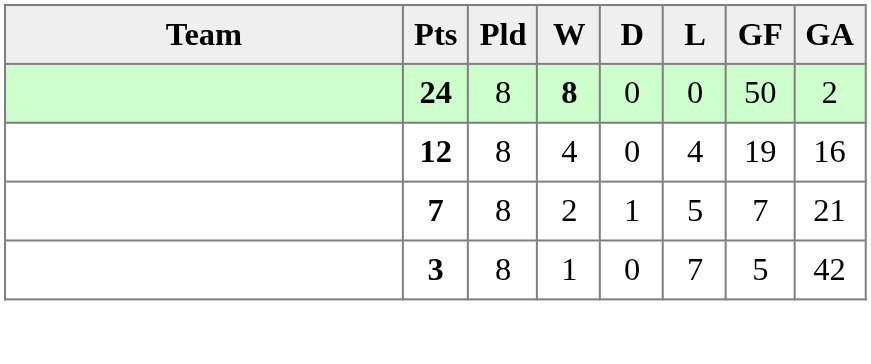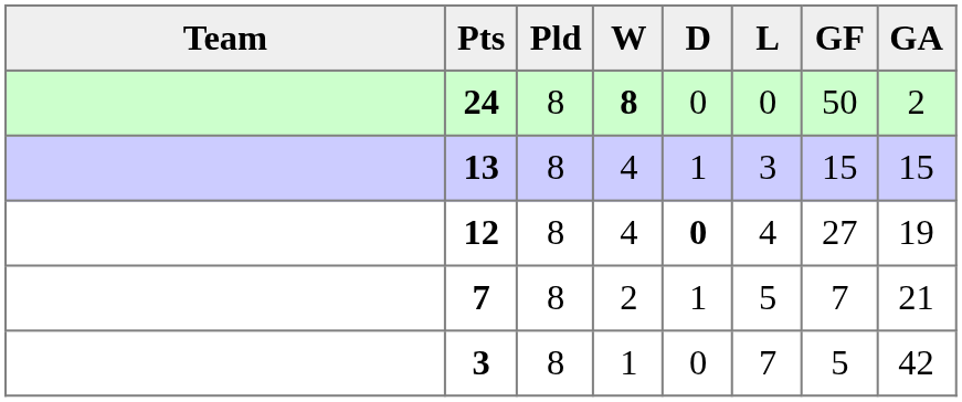 <table style=border-collapse:collapse border=1 cellspacing=0 cellpadding=5>
 <tr style="text-align:center; background:#efefef;">
 <th width=185>Team</th>
 <th width=20>Pts</th>
 <th width=20>Pld</th>
 <th width=20>W</th>
 <th width=20>D</th>
 <th width=20>L</th>
 <th width=20>GF</th>
 <th width=20>GA</th>
 </tr>
 <tr style="text-align:center; background:#cfc;">
 <td align=left></td>
 <td><strong>24</strong></td>
 <td>8</td>
 <td><strong>8</strong></td>
 <td>0</td>
 <td>0</td>
 <td>50</td>
 <td>2</td>
 </tr>
+<tr style="text-align:center; background:#ccf;">
+<td align=left></td>
+<td><strong>13</strong></td>
+<td>8</td>
+<td>4</td>
+<td>1</td>
+<td>3</td>
+<td>15</td>
+<td>15</td>
+</tr>
 <tr align=center>
 <td align=left></td>
 <td><strong>12</strong></td>
 <td>8</td>
 <td>4</td>
-<td>0</td>
+<td><strong>0</strong></td>
 <td>4</td>
+<td>27</td>
 <td>19</td>
-<td>16</td>
 </tr>
 <tr align=center>
 <td align=left></td>
 <td><strong>7</strong></td>
 <td>8</td>
 <td>2</td>
 <td>1</td>
 <td>5</td>
 <td>7</td>
 <td>21</td>
 </tr>
 <tr align=center>
 <td align=left></td>
 <td><strong>3</strong></td>
 <td>8</td>
 <td>1</td>
 <td>0</td>
 <td>7</td>
 <td>5</td>
 <td>42</td>
 </tr>
 </table>
